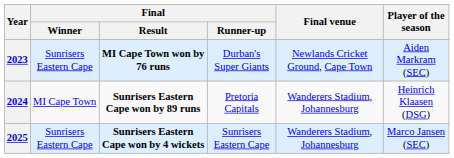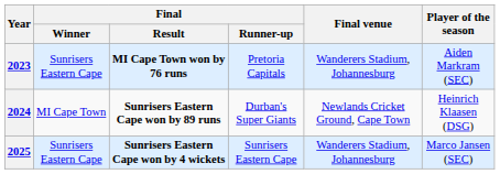 <table class="wikitable" style="font-size:90%; text-align: center;">
 <tr>
 <th rowspan="2">Year</th>
 <th colspan="3">Final</th>
 <th rowspan="2">Final venue</th>
 <th rowspan="2">Player of the season</th>
 </tr>
 <tr>
 <th>Winner</th>
 <th>Result</th>
 <th>Runner-up</th>
 </tr>
 <tr style="background:#ddeeff">
 <th><a href='#'>2023</a></th>
 <td><a href='#'>Sunrisers Eastern Cape</a><br></td>
 <td><strong>MI Cape Town won  by 76 runs</strong><br></td>
-<td><a href='#'>Durban's Super Giants</a><br></td>
-<td><a href='#'>Newlands Cricket Ground</a>, <a href='#'>Cape Town</a></td>
+<td><a href='#'>Pretoria Capitals</a><br></td>
+<td><a href='#'>Wanderers Stadium</a>, <a href='#'>Johannesburg</a></td>
 <td><a href='#'>Aiden Markram</a><br>(<a href='#'>SEC</a>)</td>
 </tr>
 <tr>
 <th><a href='#'>2024</a></th>
 <td><a href='#'>MI Cape Town</a><br></td>
 <td><strong>Sunrisers Eastern Cape won  by 89 runs</strong><br></td>
-<td><a href='#'>Pretoria Capitals</a><br></td>
-<td><a href='#'>Wanderers Stadium</a>, <a href='#'>Johannesburg</a></td>
+<td><a href='#'>Durban's Super Giants</a><br></td>
+<td><a href='#'>Newlands Cricket Ground</a>, <a href='#'>Cape Town</a></td>
 <td><a href='#'>Heinrich Klaasen</a><br>(<a href='#'>DSG</a>)</td>
 </tr>
 <tr style="background:#ddeeff">
 <th><a href='#'>2025</a></th>
 <td><a href='#'>Sunrisers Eastern Cape</a><br></td>
 <td><strong>Sunrisers Eastern Cape won  by 4 wickets</strong><br></td>
 <td><a href='#'>Sunrisers Eastern Cape</a><br></td>
 <td><a href='#'>Wanderers Stadium</a>, <a href='#'>Johannesburg</a></td>
 <td><a href='#'>Marco Jansen</a><br>(<a href='#'>SEC</a>)</td>
 </tr>
 </table>
